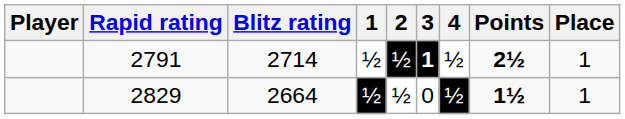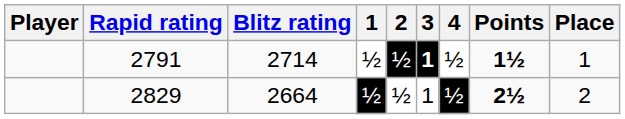 <table class="wikitable" style="text-align: center;">
 <tr>
 <th>Player</th>
 <th><a href='#'>Rapid rating</a></th>
 <th><a href='#'>Blitz rating</a></th>
 <th>1</th>
 <th>2</th>
 <th>3</th>
 <th>4</th>
 <th>Points</th>
 <th>Place</th>
 </tr>
 <tr>
 <td align=left><strong></strong></td>
 <td>2791</td>
 <td>2714</td>
 <td style="background: white; color: black">½</td>
 <td style="background: black; color: white">½</td>
 <td style="background: black; color: white"><strong>1</strong></td>
 <td style="background: white; color: black">½</td>
-<td><strong>2½</strong></td>
+<td><strong>1½</strong></td>
 <td>1</td>
 </tr>
 <tr>
 <td align=left></td>
 <td>2829</td>
 <td>2664</td>
 <td style="background: black; color: white">½</td>
 <td style="background: white; color: black">½</td>
-<td style="background: white; color: black">0</td>
+<td style="background: white; color: black">1</td>
 <td style="background: black; color: white">½</td>
-<td><strong>1½</strong></td>
-<td>1</td>
+<td><strong>2½</strong></td>
+<td>2</td>
 </tr>
 </table>
